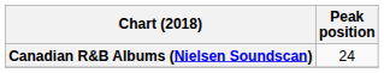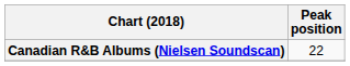 <table class="wikitable plainrowheaders">
 <tr>
 <th>Chart (2018)</th>
 <th>Peak<br>position</th>
 </tr>
 <tr>
 <th scope="row">Canadian R&B Albums (<a href='#'>Nielsen Soundscan</a>)</th>
-<td style="text-align:center;">24</td>
+<td style="text-align:center;">22</td>
 </tr>
 <tr>
 </tr>
 <tr>
 </tr>
 <tr>
 </tr>
 <tr>
 </tr>
 <tr>
 </tr>
 <tr>
 </tr>
 </table>
